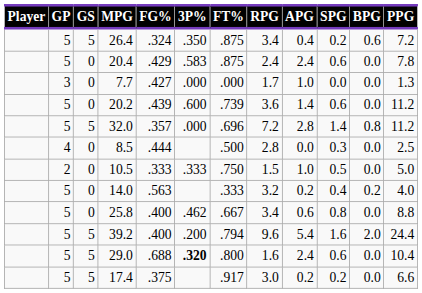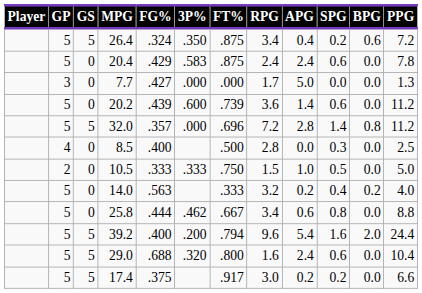 <table class="wikitable sortable" style="text-align:right;">
 <tr>
 <th style="background:#010101; color:#FFFFFF; border-top:#753BBD 3px solid; border-bottom:#753BBD 3px solid;">Player</th>
 <th style="background:#010101; color:#FFFFFF; border-top:#753BBD 3px solid; border-bottom:#753BBD 3px solid;">GP</th>
 <th style="background:#010101; color:#FFFFFF; border-top:#753BBD 3px solid; border-bottom:#753BBD 3px solid;">GS</th>
 <th style="background:#010101; color:#FFFFFF; border-top:#753BBD 3px solid; border-bottom:#753BBD 3px solid;">MPG</th>
 <th style="background:#010101; color:#FFFFFF; border-top:#753BBD 3px solid; border-bottom:#753BBD 3px solid;">FG%</th>
 <th style="background:#010101; color:#FFFFFF; border-top:#753BBD 3px solid; border-bottom:#753BBD 3px solid;">3P%</th>
 <th style="background:#010101; color:#FFFFFF; border-top:#753BBD 3px solid; border-bottom:#753BBD 3px solid;">FT%</th>
 <th style="background:#010101; color:#FFFFFF; border-top:#753BBD 3px solid; border-bottom:#753BBD 3px solid;">RPG</th>
 <th style="background:#010101; color:#FFFFFF; border-top:#753BBD 3px solid; border-bottom:#753BBD 3px solid;">APG</th>
 <th style="background:#010101; color:#FFFFFF; border-top:#753BBD 3px solid; border-bottom:#753BBD 3px solid;">SPG</th>
 <th style="background:#010101; color:#FFFFFF; border-top:#753BBD 3px solid; border-bottom:#753BBD 3px solid;">BPG</th>
 <th style="background:#010101; color:#FFFFFF; border-top:#753BBD 3px solid; border-bottom:#753BBD 3px solid;">PPG</th>
 </tr>
 <tr>
 <td></td>
 <td>5</td>
 <td>5</td>
 <td>26.4</td>
 <td>.324</td>
 <td>.350</td>
 <td>.875</td>
 <td>3.4</td>
 <td>0.4</td>
 <td>0.2</td>
 <td>0.6</td>
 <td>7.2</td>
 </tr>
 <tr>
 <td></td>
 <td>5</td>
 <td>0</td>
 <td>20.4</td>
 <td>.429</td>
 <td>.583</td>
 <td>.875</td>
 <td>2.4</td>
 <td>2.4</td>
 <td>0.6</td>
 <td>0.0</td>
 <td>7.8</td>
 </tr>
 <tr>
 <td></td>
 <td>3</td>
 <td>0</td>
 <td>7.7</td>
 <td>.427</td>
 <td>.000</td>
 <td>.000</td>
 <td>1.7</td>
-<td>1.0</td>
+<td>5.0</td>
 <td>0.0</td>
 <td>0.0</td>
 <td>1.3</td>
 </tr>
 <tr>
 <td></td>
 <td>5</td>
 <td>0</td>
 <td>20.2</td>
 <td>.439</td>
 <td>.600</td>
 <td>.739</td>
 <td>3.6</td>
 <td>1.4</td>
 <td>0.6</td>
 <td>0.0</td>
 <td>11.2</td>
 </tr>
 <tr>
 <td></td>
 <td>5</td>
 <td>5</td>
 <td>32.0</td>
 <td>.357</td>
 <td>.000</td>
 <td>.696</td>
 <td>7.2</td>
 <td>2.8</td>
 <td>1.4</td>
 <td>0.8</td>
 <td>11.2</td>
 </tr>
 <tr>
 <td></td>
 <td>4</td>
 <td>0</td>
 <td>8.5</td>
-<td>.444</td>
+<td>.400</td>
 <td></td>
 <td>.500</td>
 <td>2.8</td>
 <td>0.0</td>
 <td>0.3</td>
 <td>0.0</td>
 <td>2.5</td>
 </tr>
 <tr>
 <td></td>
 <td>2</td>
 <td>0</td>
 <td>10.5</td>
 <td>.333</td>
 <td>.333</td>
 <td>.750</td>
 <td>1.5</td>
 <td>1.0</td>
 <td>0.5</td>
 <td>0.0</td>
 <td>5.0</td>
 </tr>
 <tr>
 <td></td>
 <td>5</td>
 <td>0</td>
 <td>14.0</td>
 <td>.563</td>
 <td></td>
 <td>.333</td>
 <td>3.2</td>
 <td>0.2</td>
 <td>0.4</td>
 <td>0.2</td>
 <td>4.0</td>
 </tr>
 <tr>
 <td></td>
 <td>5</td>
 <td>0</td>
 <td>25.8</td>
-<td>.400</td>
+<td>.444</td>
 <td>.462</td>
 <td>.667</td>
 <td>3.4</td>
 <td>0.6</td>
 <td>0.8</td>
 <td>0.0</td>
 <td>8.8</td>
 </tr>
 <tr>
 <td></td>
 <td>5</td>
 <td>5</td>
 <td>39.2</td>
 <td>.400</td>
 <td>.200</td>
 <td>.794</td>
 <td>9.6</td>
 <td>5.4</td>
 <td>1.6</td>
 <td>2.0</td>
 <td>24.4</td>
 </tr>
 <tr>
 <td></td>
 <td>5</td>
 <td>5</td>
 <td>29.0</td>
 <td>.688</td>
-<td><strong>.320</strong></td>
+<td>.320</td>
 <td>.800</td>
 <td>1.6</td>
 <td>2.4</td>
 <td>0.6</td>
 <td>0.0</td>
 <td>10.4</td>
 </tr>
 <tr>
 <td></td>
 <td>5</td>
 <td>5</td>
 <td>17.4</td>
 <td>.375</td>
 <td></td>
 <td>.917</td>
 <td>3.0</td>
 <td>0.2</td>
 <td>0.2</td>
 <td>0.0</td>
 <td>6.6</td>
 </tr>
 </table>
